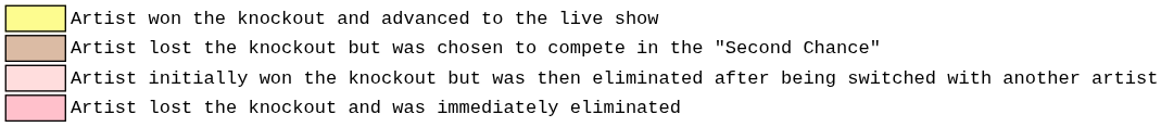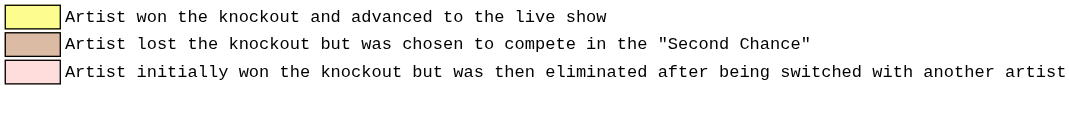 <table class="toccolours" style="font-size:100%">
 <tr>
 <td style="background:#fdfc8f; border: 1px solid black">     </td>
 <td>Artist won the knockout and advanced to the live show</td>
 </tr>
 <tr>
 <td style="background:#dbbba4; border: 1px solid black">     </td>
 <td>Artist lost the knockout but was chosen to compete in the "Second Chance"</td>
 </tr>
 <tr>
 <td style="background:#ffdddd; border: 1px solid black">     </td>
 <td>Artist initially won the knockout but was then eliminated after being switched with another artist</td>
 </tr>
-<tr>
-<td style="background: pink; border: 1px solid black">     </td>
-<td>Artist lost the knockout and was immediately eliminated</td>
-</tr>
 </table>
